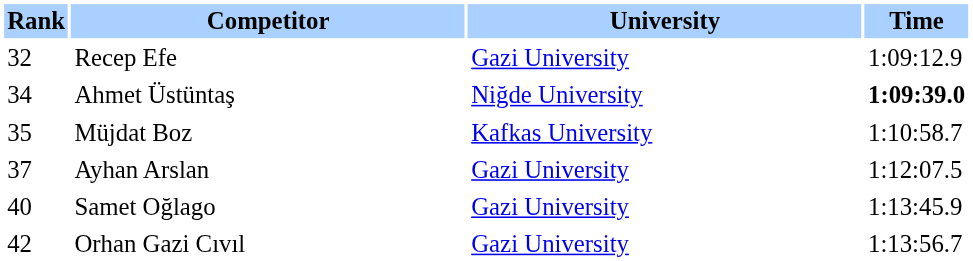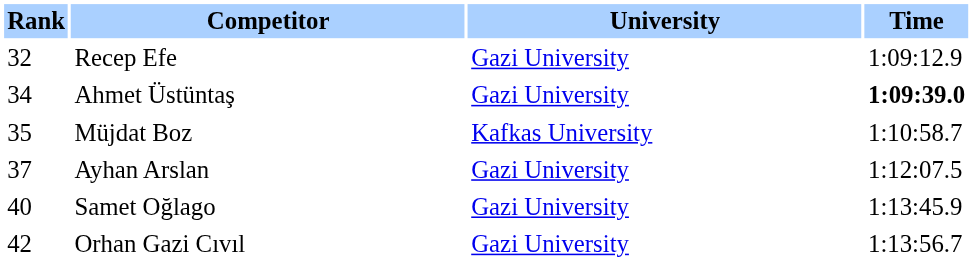 <table border="0" cellspacing="2" cellpadding="2">
 <tr bgcolor=AAD0FF>
 <th width=20>Rank</th>
 <th width=250>Competitor</th>
 <th width=250>University</th>
 <th width=50>Time</th>
 </tr>
 <tr>
 <td>32</td>
 <td>Recep Efe</td>
 <td><a href='#'>Gazi University</a></td>
 <td>1:09:12.9</td>
 </tr>
 <tr>
 <td>34</td>
 <td>Ahmet Üstüntaş</td>
-<td><a href='#'>Niğde University</a></td>
+<td><a href='#'>Gazi University</a></td>
 <td><strong>1:09:39.0</strong></td>
 </tr>
 <tr>
 <td>35</td>
 <td>Müjdat Boz</td>
 <td><a href='#'>Kafkas University</a></td>
 <td>1:10:58.7</td>
 </tr>
 <tr>
 <td>37</td>
 <td>Ayhan Arslan</td>
 <td><a href='#'>Gazi University</a></td>
 <td>1:12:07.5</td>
 </tr>
 <tr>
 <td>40</td>
 <td>Samet Oğlago</td>
 <td><a href='#'>Gazi University</a></td>
 <td>1:13:45.9</td>
 </tr>
 <tr>
 <td>42</td>
 <td>Orhan Gazi Cıvıl</td>
 <td><a href='#'>Gazi University</a></td>
 <td>1:13:56.7</td>
 </tr>
 </table>
